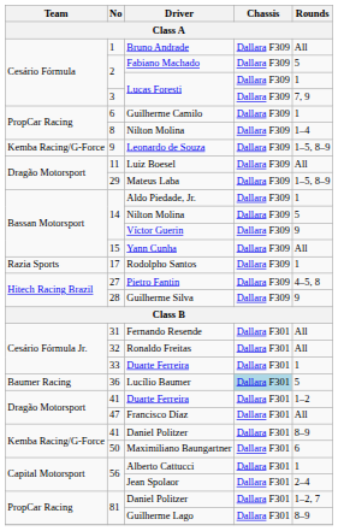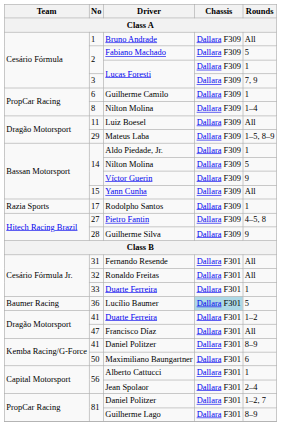 <table class="wikitable" style="font-size: 85%">
 <tr>
 <th>Team</th>
 <th>No</th>
 <th>Driver</th>
 <th>Chassis</th>
 <th>Rounds</th>
 </tr>
 <tr>
 <th colspan=5>Class A</th>
 </tr>
 <tr>
 <td rowspan=4>Cesário Fórmula</td>
 <td>1</td>
 <td> <a href='#'>Bruno Andrade</a></td>
 <td><a href='#'>Dallara</a> F309</td>
 <td>All</td>
 </tr>
 <tr>
 <td rowspan=2>2</td>
 <td> <a href='#'>Fabiano Machado</a></td>
 <td><a href='#'>Dallara</a> F309</td>
 <td>5</td>
 </tr>
 <tr>
 <td rowspan=2> <a href='#'>Lucas Foresti</a></td>
 <td><a href='#'>Dallara</a> F309</td>
 <td>1</td>
 </tr>
 <tr>
 <td>3</td>
 <td><a href='#'>Dallara</a> F309</td>
 <td>7, 9</td>
 </tr>
 <tr>
 <td rowspan=2>PropCar Racing</td>
 <td>6</td>
 <td> Guilherme Camilo</td>
 <td><a href='#'>Dallara</a> F309</td>
 <td>1</td>
 </tr>
 <tr>
 <td>8</td>
 <td> Nilton Molina</td>
 <td><a href='#'>Dallara</a> F309</td>
 <td>1–4</td>
-</tr>
-<tr>
-<td>Kemba Racing/G-Force</td>
-<td>9</td>
-<td> <a href='#'>Leonardo de Souza</a></td>
-<td><a href='#'>Dallara</a> F309</td>
-<td>1–5, 8–9</td>
 </tr>
 <tr>
 <td rowspan=2>Dragão Motorsport</td>
 <td>11</td>
 <td> Luiz Boesel</td>
 <td><a href='#'>Dallara</a> F309</td>
 <td>All</td>
 </tr>
 <tr>
 <td>29</td>
 <td> Mateus Laba</td>
 <td><a href='#'>Dallara</a> F309</td>
 <td>1–5, 8–9</td>
 </tr>
 <tr>
 <td rowspan=4>Bassan Motorsport</td>
 <td rowspan=3>14</td>
 <td> Aldo Piedade, Jr.</td>
 <td><a href='#'>Dallara</a> F309</td>
 <td>1</td>
 </tr>
 <tr>
 <td> Nilton Molina</td>
 <td><a href='#'>Dallara</a> F309</td>
 <td>5</td>
 </tr>
 <tr>
 <td> <a href='#'>Víctor Guerin</a></td>
 <td><a href='#'>Dallara</a> F309</td>
 <td>9</td>
 </tr>
 <tr>
 <td>15</td>
 <td> <a href='#'>Yann Cunha</a></td>
 <td><a href='#'>Dallara</a> F309</td>
 <td>All</td>
 </tr>
 <tr>
 <td>Razia Sports</td>
 <td>17</td>
 <td> Rodolpho Santos</td>
 <td><a href='#'>Dallara</a> F309</td>
 <td>1</td>
 </tr>
 <tr>
 <td rowspan=2><a href='#'>Hitech Racing Brazil</a></td>
 <td>27</td>
 <td> <a href='#'>Pietro Fantin</a></td>
 <td><a href='#'>Dallara</a> F309</td>
 <td>4–5, 8</td>
 </tr>
 <tr>
 <td>28</td>
 <td> Guilherme Silva</td>
 <td><a href='#'>Dallara</a> F309</td>
 <td>9</td>
 </tr>
 <tr>
 <th colspan=5>Class B</th>
 </tr>
 <tr>
 <td rowspan=3>Cesário Fórmula Jr.</td>
 <td>31</td>
 <td> Fernando Resende</td>
 <td><a href='#'>Dallara</a> F301</td>
 <td>All</td>
 </tr>
 <tr>
 <td>32</td>
 <td> Ronaldo Freitas</td>
 <td><a href='#'>Dallara</a> F301</td>
 <td>All</td>
 </tr>
 <tr>
 <td>33</td>
 <td> <a href='#'>Duarte Ferreira</a></td>
 <td><a href='#'>Dallara</a> F301</td>
 <td>1</td>
 </tr>
 <tr>
 <td>Baumer Racing</td>
 <td>36</td>
 <td> Lucílio Baumer</td>
 <td style="background: lightblue;"><a href='#'>Dallara</a> F301</td>
 <td>5</td>
 </tr>
 <tr>
 <td rowspan=2>Dragão Motorsport</td>
 <td>41</td>
 <td> <a href='#'>Duarte Ferreira</a></td>
 <td><a href='#'>Dallara</a> F301</td>
 <td>1–2</td>
 </tr>
 <tr>
 <td>47</td>
 <td> Francisco Díaz</td>
 <td><a href='#'>Dallara</a> F301</td>
 <td>All</td>
 </tr>
 <tr>
 <td rowspan=2>Kemba Racing/G-Force</td>
 <td>41</td>
 <td> Daniel Politzer</td>
 <td><a href='#'>Dallara</a> F301</td>
 <td>8–9</td>
 </tr>
 <tr>
 <td>50</td>
 <td> Maximiliano Baungartner</td>
 <td><a href='#'>Dallara</a> F301</td>
 <td>6</td>
 </tr>
 <tr>
 <td rowspan=2>Capital Motorsport</td>
 <td rowspan=2>56</td>
 <td> Alberto Cattucci</td>
 <td><a href='#'>Dallara</a> F301</td>
 <td>1</td>
 </tr>
 <tr>
 <td> Jean Spolaor</td>
 <td><a href='#'>Dallara</a> F301</td>
 <td>2–4</td>
 </tr>
 <tr>
 <td rowspan=2>PropCar Racing</td>
 <td rowspan=2>81</td>
 <td> Daniel Politzer</td>
 <td><a href='#'>Dallara</a> F301</td>
 <td>1–2, 7</td>
 </tr>
 <tr>
 <td> Guilherme Lago</td>
 <td><a href='#'>Dallara</a> F301</td>
 <td>8–9</td>
 </tr>
 <tr>
 </tr>
 </table>
